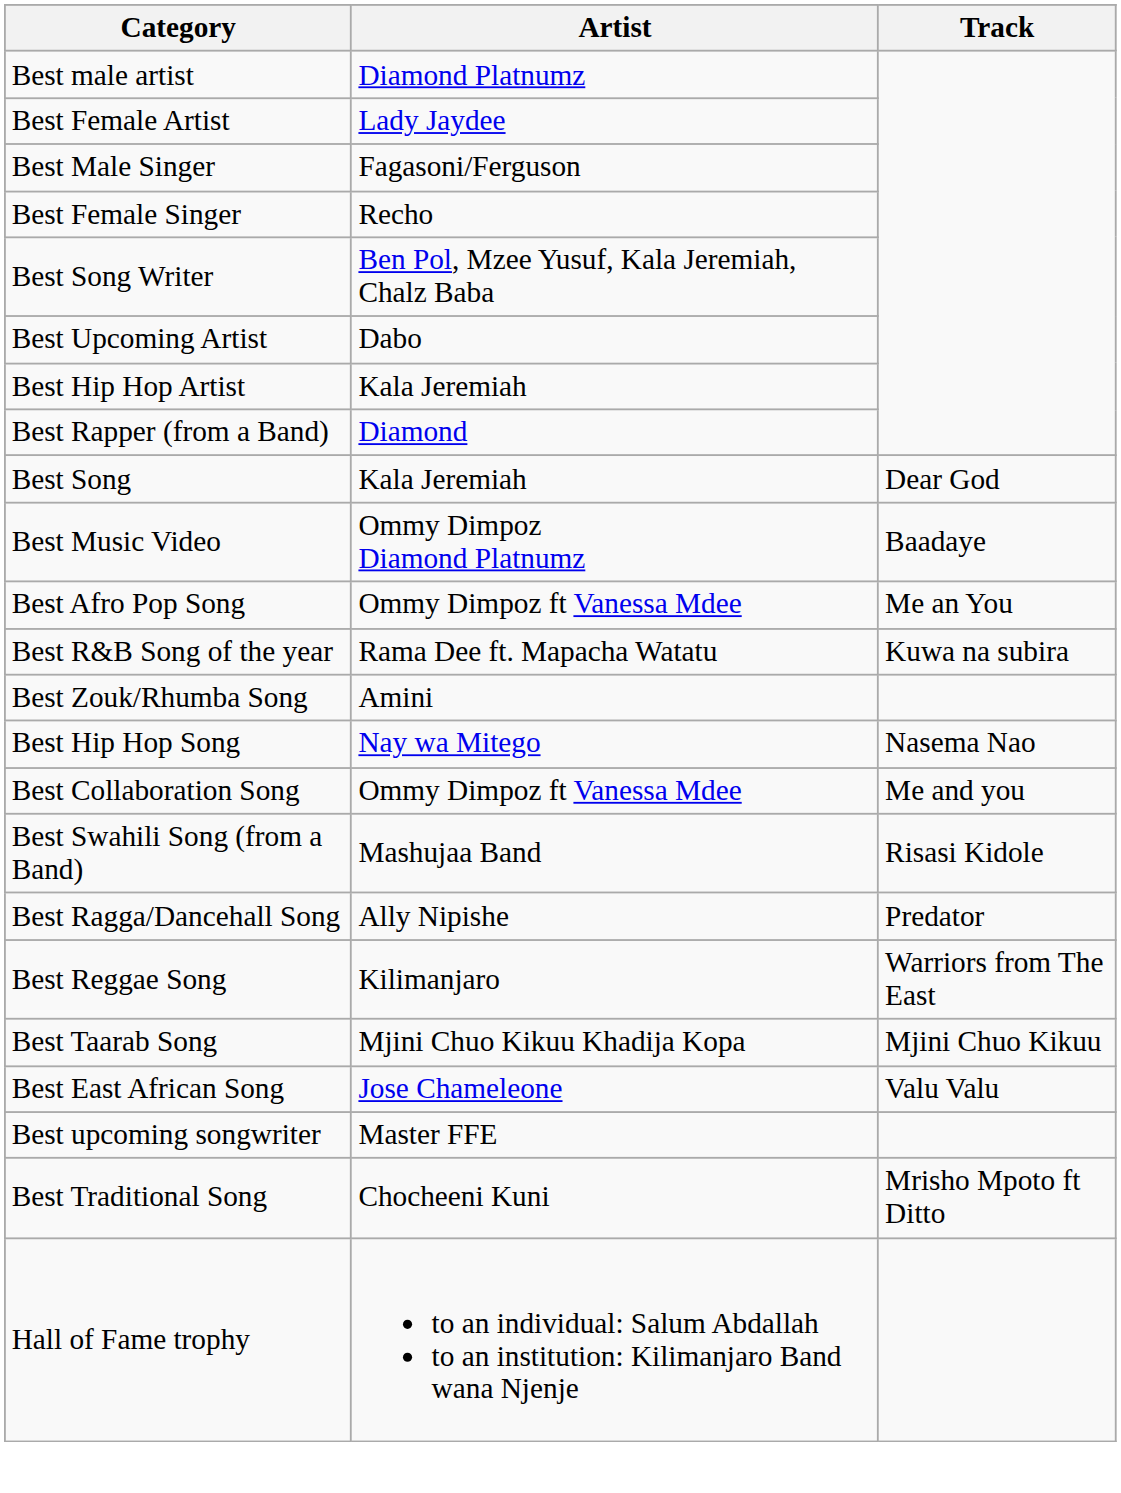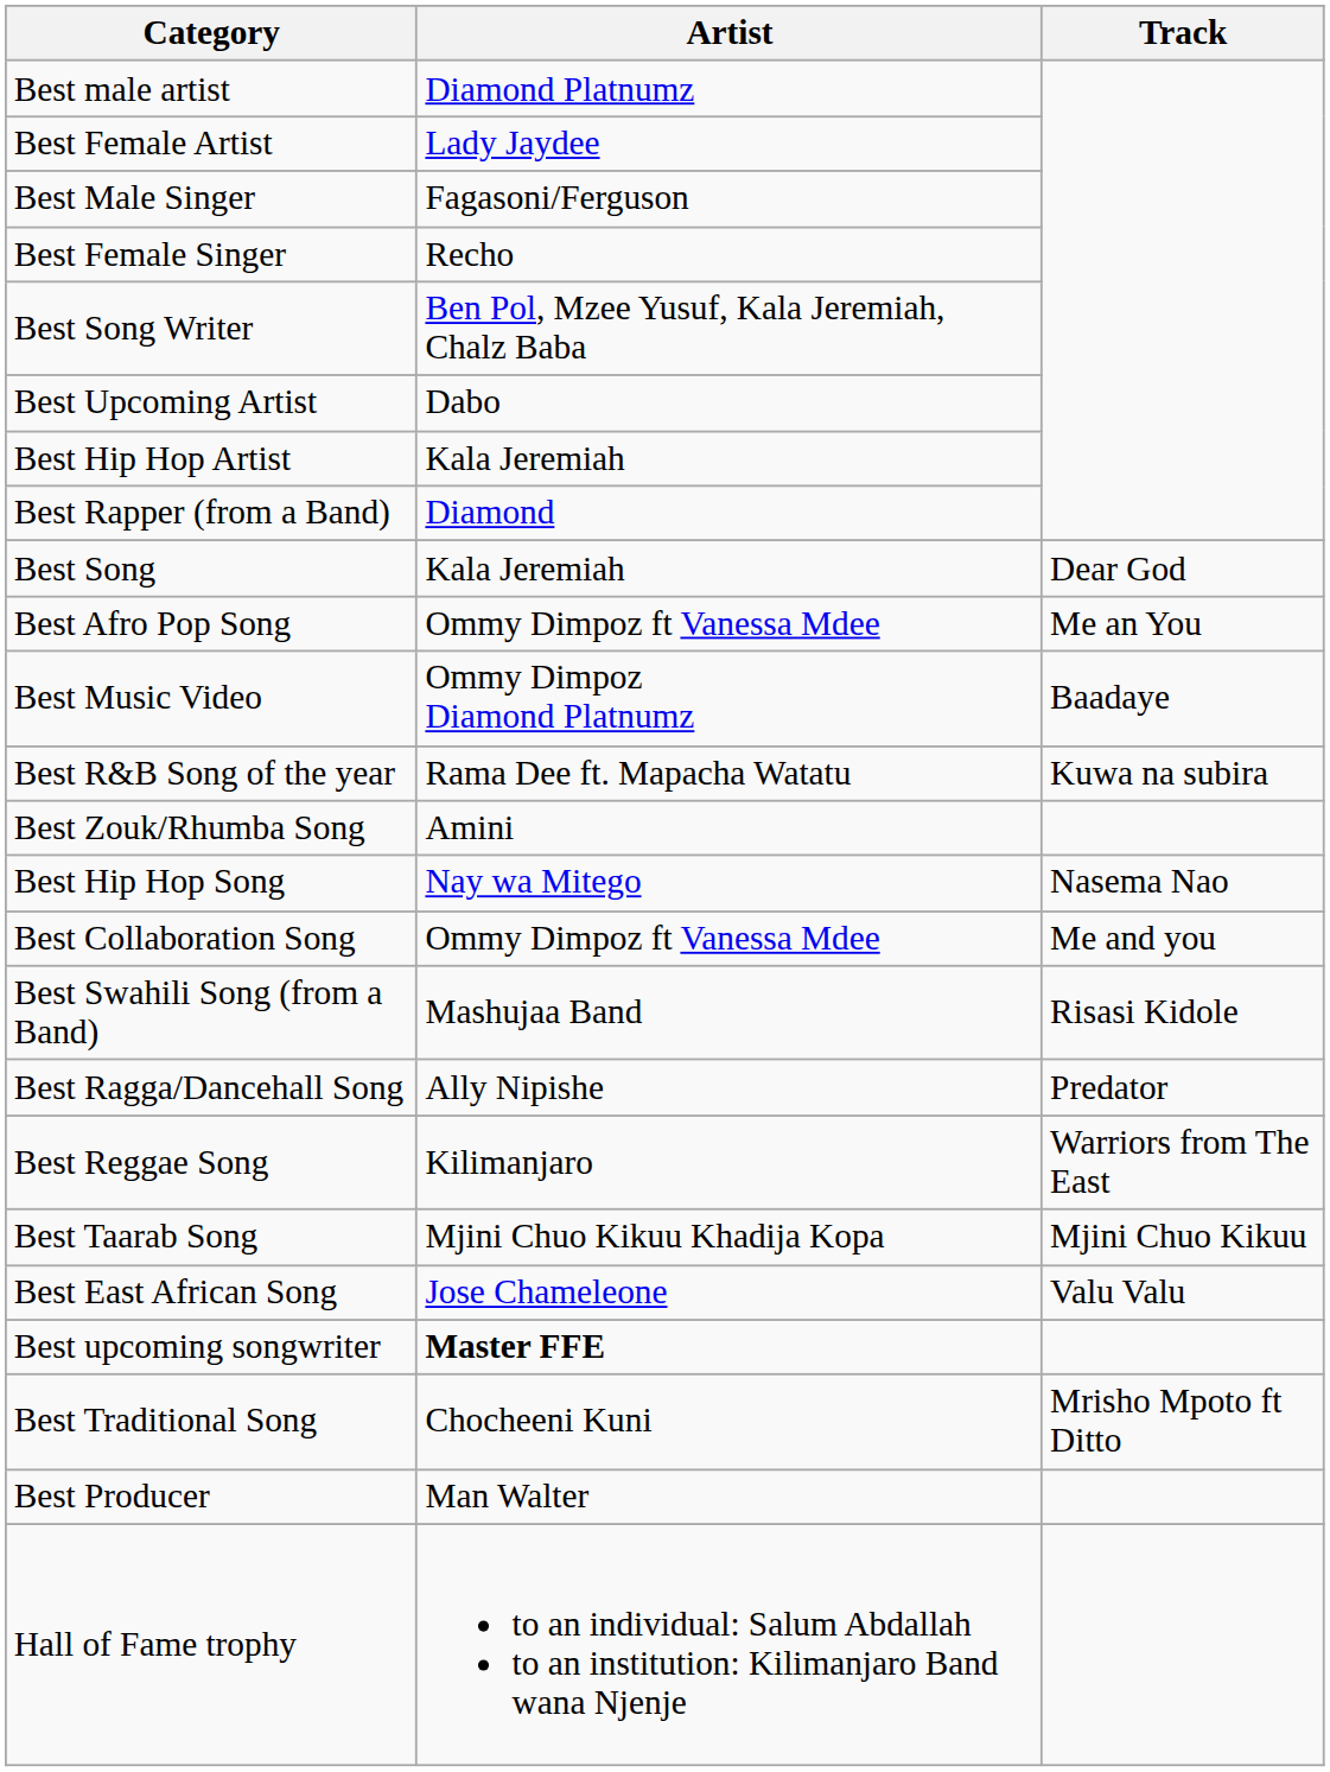 <table class="wikitable">
 <tr>
 <th>Category</th>
 <th>Artist</th>
 <th>Track</th>
 </tr>
 <tr>
 <td>Best male artist</td>
 <td><a href='#'>Diamond Platnumz</a></td>
 </tr>
 <tr>
 <td>Best Female Artist</td>
 <td><a href='#'>Lady Jaydee</a></td>
 </tr>
 <tr>
 <td>Best Male Singer</td>
 <td>Fagasoni/Ferguson</td>
 </tr>
 <tr>
 <td>Best Female Singer</td>
 <td>Recho</td>
 </tr>
 <tr>
 <td>Best Song Writer</td>
 <td><a href='#'>Ben Pol</a>, Mzee Yusuf, Kala Jeremiah, Chalz Baba</td>
 </tr>
 <tr>
 <td>Best Upcoming Artist</td>
 <td>Dabo</td>
 </tr>
 <tr>
 <td>Best Hip Hop Artist</td>
 <td>Kala Jeremiah</td>
 </tr>
 <tr>
 <td>Best Rapper (from a Band)</td>
 <td><a href='#'>Diamond</a></td>
 </tr>
 <tr>
 <td>Best Song</td>
 <td>Kala Jeremiah</td>
 <td>Dear God</td>
 </tr>
 <tr>
+<td>Best Afro Pop Song</td>
+<td>Ommy Dimpoz ft <a href='#'>Vanessa Mdee</a></td>
+<td>Me an You</td>
+</tr>
+<tr>
 <td>Best Music Video</td>
 <td>Ommy Dimpoz<br><a href='#'>Diamond Platnumz</a></td>
 <td>Baadaye</td>
-</tr>
-<tr>
-<td>Best Afro Pop Song</td>
-<td>Ommy Dimpoz ft <a href='#'>Vanessa Mdee</a></td>
-<td>Me an You</td>
 </tr>
 <tr>
 <td>Best R&B Song of the year</td>
 <td>Rama Dee ft. Mapacha Watatu</td>
 <td>Kuwa na subira</td>
 </tr>
 <tr>
 <td>Best Zouk/Rhumba Song</td>
 <td>Amini</td>
 </tr>
 <tr>
 <td>Best Hip Hop Song</td>
 <td><a href='#'>Nay wa Mitego</a></td>
 <td>Nasema Nao</td>
 </tr>
 <tr>
 <td>Best Collaboration Song</td>
 <td>Ommy Dimpoz ft <a href='#'>Vanessa Mdee</a></td>
 <td>Me and you</td>
 </tr>
 <tr>
 <td>Best Swahili Song (from a Band)</td>
 <td>Mashujaa Band</td>
 <td>Risasi Kidole</td>
 </tr>
 <tr>
 <td>Best Ragga/Dancehall Song</td>
 <td>Ally Nipishe</td>
 <td>Predator</td>
 </tr>
 <tr>
 <td>Best Reggae Song</td>
 <td>Kilimanjaro</td>
 <td>Warriors from The East</td>
 </tr>
 <tr>
 <td>Best Taarab Song</td>
 <td>Mjini Chuo Kikuu Khadija Kopa</td>
 <td>Mjini Chuo Kikuu</td>
 </tr>
 <tr>
 <td>Best East African Song</td>
 <td><a href='#'>Jose Chameleone</a></td>
 <td>Valu Valu</td>
 </tr>
 <tr>
 <td>Best upcoming songwriter</td>
-<td>Master FFE</td>
+<td><strong>Master FFE</strong></td>
 <td></td>
 </tr>
 <tr>
 <td>Best Traditional Song</td>
 <td>Chocheeni Kuni</td>
 <td>Mrisho Mpoto ft Ditto</td>
 </tr>
 <tr>
+<td>Best Producer</td>
+<td>Man Walter</td>
+<td></td>
+</tr>
+<tr>
 <td>Hall of Fame trophy</td>
 <td><br><ul><li>to an individual: Salum Abdallah</li><li>to an institution: Kilimanjaro Band wana Njenje</li></ul></td>
 </tr>
 </table>
